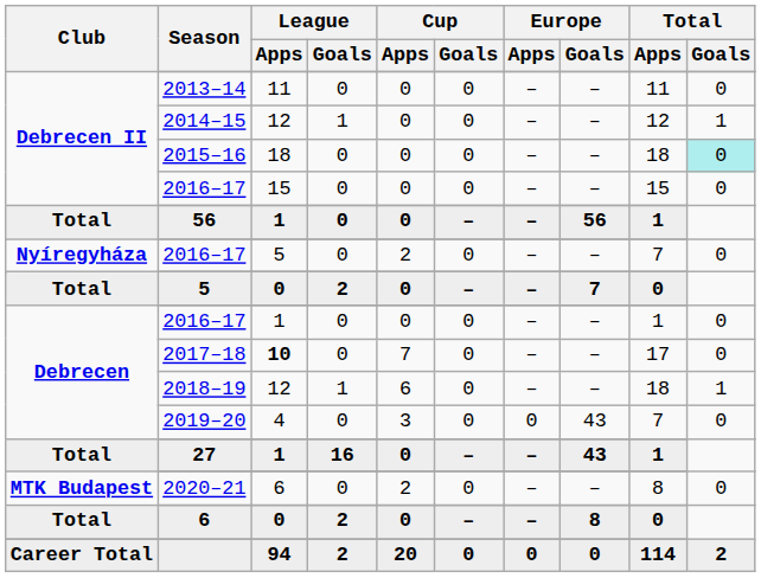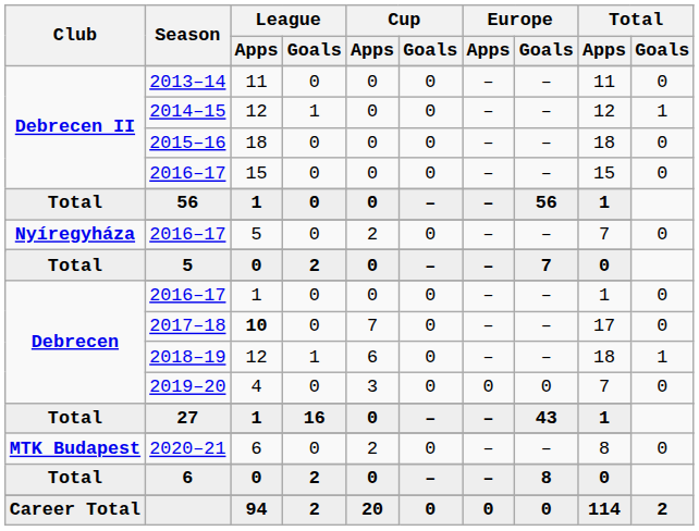 <table class="wikitable" style="font-size:90%; text-align: center;">
 <tr>
 <th rowspan="2">Club</th>
 <th rowspan="2">Season</th>
 <th colspan="2">League</th>
 <th colspan="2">Cup</th>
 <th colspan="2">Europe</th>
 <th colspan="2">Total</th>
 </tr>
 <tr>
 <th>Apps</th>
 <th>Goals</th>
 <th>Apps</th>
 <th>Goals</th>
 <th>Apps</th>
 <th>Goals</th>
 <th>Apps</th>
 <th>Goals</th>
 </tr>
 <tr ||-||-||-|->
 <td rowspan="6" valign="center"><strong><a href='#'>Debrecen II</a></strong></td>
 </tr>
 <tr>
 <td><a href='#'>2013–14</a></td>
 <td>11</td>
 <td>0</td>
 <td>0</td>
 <td>0</td>
 <td>–</td>
 <td>–</td>
 <td>11</td>
 <td>0</td>
 </tr>
 <tr>
 <td><a href='#'>2014–15</a></td>
 <td>12</td>
 <td>1</td>
 <td>0</td>
 <td>0</td>
 <td>–</td>
 <td>–</td>
 <td>12</td>
 <td>1</td>
 </tr>
 <tr>
 <td><a href='#'>2015–16</a></td>
 <td>18</td>
 <td>0</td>
 <td>0</td>
 <td>0</td>
 <td>–</td>
 <td>–</td>
 <td>18</td>
-<td style="background: paleturquoise;">0</td>
+<td>0</td>
 </tr>
 <tr>
 <td><a href='#'>2016–17</a></td>
 <td>15</td>
 <td>0</td>
 <td>0</td>
 <td>0</td>
 <td>–</td>
 <td>–</td>
 <td>15</td>
 <td>0</td>
 </tr>
 <tr>
 </tr>
 <tr style="font-weight:bold; background-color:#eeeeee;">
 <td>Total</td>
 <td>56</td>
 <td>1</td>
 <td>0</td>
 <td>0</td>
 <td>–</td>
 <td>–</td>
 <td>56</td>
 <td>1</td>
 </tr>
 <tr>
 <td rowspan="3" valign="center"><strong><a href='#'>Nyíregyháza</a></strong></td>
 </tr>
 <tr>
 <td><a href='#'>2016–17</a></td>
 <td>5</td>
 <td>0</td>
 <td>2</td>
 <td>0</td>
 <td>–</td>
 <td>–</td>
 <td>7</td>
 <td>0</td>
 </tr>
 <tr>
 </tr>
 <tr style="font-weight:bold; background-color:#eeeeee;">
 <td>Total</td>
 <td>5</td>
 <td>0</td>
 <td>2</td>
 <td>0</td>
 <td>–</td>
 <td>–</td>
 <td>7</td>
 <td>0</td>
 </tr>
 <tr>
 <td rowspan="6" valign="center"><strong><a href='#'>Debrecen</a></strong></td>
 </tr>
 <tr>
 <td><a href='#'>2016–17</a></td>
 <td>1</td>
 <td>0</td>
 <td>0</td>
 <td>0</td>
 <td>–</td>
 <td>–</td>
 <td>1</td>
 <td>0</td>
 </tr>
 <tr>
 <td><a href='#'>2017–18</a></td>
 <td><strong>10</strong></td>
 <td>0</td>
 <td>7</td>
 <td>0</td>
 <td>–</td>
 <td>–</td>
 <td>17</td>
 <td>0</td>
 </tr>
 <tr>
 <td><a href='#'>2018–19</a></td>
 <td>12</td>
 <td>1</td>
 <td>6</td>
 <td>0</td>
 <td>–</td>
 <td>–</td>
 <td>18</td>
 <td>1</td>
 </tr>
 <tr>
 <td><a href='#'>2019–20</a></td>
 <td>4</td>
 <td>0</td>
 <td>3</td>
 <td>0</td>
 <td>0</td>
-<td>43</td>
+<td>0</td>
 <td>7</td>
 <td>0</td>
 </tr>
 <tr>
 </tr>
 <tr style="font-weight:bold; background-color:#eeeeee;">
 <td>Total</td>
 <td>27</td>
 <td>1</td>
 <td>16</td>
 <td>0</td>
 <td>–</td>
 <td>–</td>
 <td>43</td>
 <td>1</td>
 </tr>
 <tr>
 <td rowspan="3" valign="center"><strong><a href='#'>MTK Budapest</a></strong></td>
 </tr>
 <tr>
 <td><a href='#'>2020–21</a></td>
 <td>6</td>
 <td>0</td>
 <td>2</td>
 <td>0</td>
 <td>–</td>
 <td>–</td>
 <td>8</td>
 <td>0</td>
 </tr>
 <tr>
 </tr>
 <tr style="font-weight:bold; background-color:#eeeeee;">
 <td>Total</td>
 <td>6</td>
 <td>0</td>
 <td>2</td>
 <td>0</td>
 <td>–</td>
 <td>–</td>
 <td>8</td>
 <td>0</td>
 </tr>
 <tr>
 </tr>
 <tr style="font-weight:bold; background-color:#eeeeee;">
 <td rowspan="2" valign="top"><strong>Career Total</strong></td>
 <td></td>
 <td><strong>94</strong></td>
 <td><strong>2</strong></td>
 <td><strong>20</strong></td>
 <td><strong>0</strong></td>
 <td><strong>0</strong></td>
 <td><strong>0</strong></td>
 <td><strong>114</strong></td>
 <td><strong>2</strong></td>
 </tr>
 </table>
